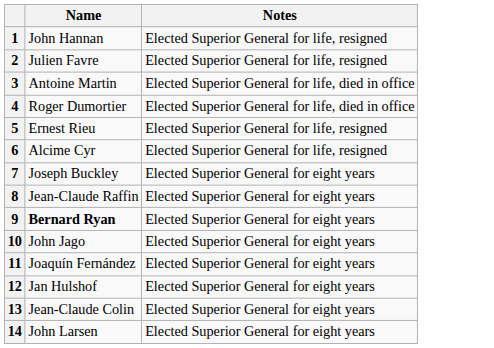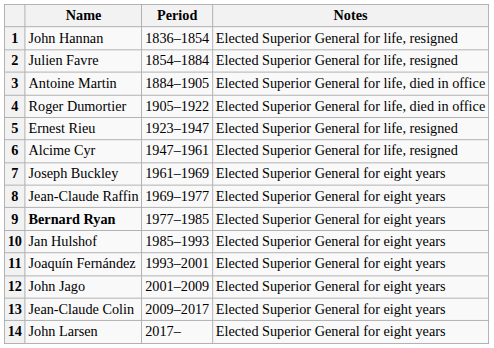 <table class="wikitable">
 <tr>
 <th></th>
 <th>Name</th>
+<th>Period</th>
 <th>Notes</th>
 </tr>
 <tr>
 <th>1</th>
 <td>John Hannan</td>
+<td>1836–1854</td>
 <td>Elected Superior General for life, resigned</td>
 </tr>
 <tr>
 <th>2</th>
 <td>Julien Favre</td>
+<td>1854–1884</td>
 <td>Elected Superior General for life, resigned</td>
 </tr>
 <tr>
 <th>3</th>
 <td>Antoine Martin</td>
+<td>1884–1905</td>
 <td>Elected Superior General for life, died in office</td>
 </tr>
 <tr>
 <th>4</th>
 <td>Roger Dumortier</td>
+<td>1905–1922</td>
 <td>Elected Superior General for life, died in office</td>
 </tr>
 <tr>
 <th>5</th>
 <td>Ernest Rieu</td>
+<td>1923–1947</td>
 <td>Elected Superior General for life, resigned</td>
 </tr>
 <tr>
 <th>6</th>
 <td>Alcime Cyr</td>
+<td>1947–1961</td>
 <td>Elected Superior General for life, resigned</td>
 </tr>
 <tr>
 <th>7</th>
 <td>Joseph Buckley</td>
+<td>1961–1969</td>
 <td>Elected Superior General for eight years</td>
 </tr>
 <tr>
 <th>8</th>
 <td>Jean-Claude Raffin</td>
+<td>1969–1977</td>
 <td>Elected Superior General for eight years</td>
 </tr>
 <tr>
 <th>9</th>
 <td><strong>Bernard Ryan</strong></td>
+<td>1977–1985</td>
 <td>Elected Superior General for eight years</td>
 </tr>
 <tr>
 <th>10</th>
-<td>John Jago</td>
+<td>Jan Hulshof</td>
+<td>1985–1993</td>
 <td>Elected Superior General for eight years</td>
 </tr>
 <tr>
 <th>11</th>
 <td>Joaquín Fernández</td>
+<td>1993–2001</td>
 <td>Elected Superior General for eight years</td>
 </tr>
 <tr>
 <th>12</th>
-<td>Jan Hulshof</td>
+<td>John Jago</td>
+<td>2001–2009</td>
 <td>Elected Superior General for eight years</td>
 </tr>
 <tr>
 <th>13</th>
 <td>Jean-Claude Colin</td>
+<td>2009–2017</td>
 <td>Elected Superior General for eight years</td>
 </tr>
 <tr>
 <th>14</th>
 <td>John Larsen</td>
+<td>2017–</td>
 <td>Elected Superior General for eight years</td>
 </tr>
 </table>
